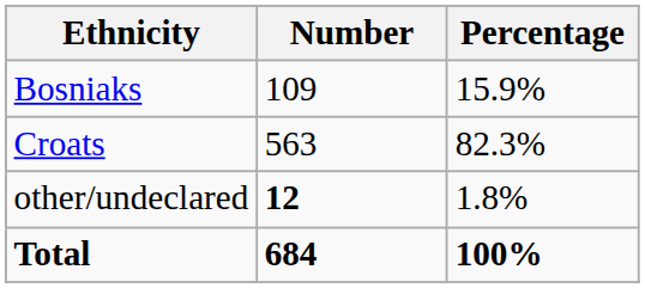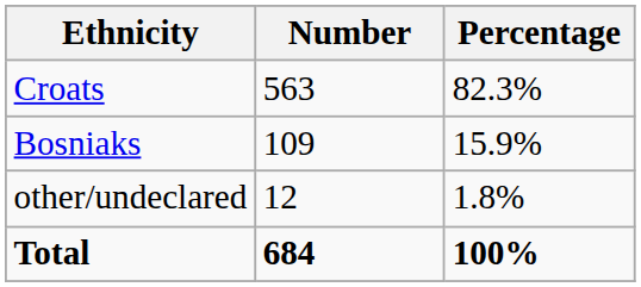 <table class="wikitable">
 <tr>
 <th width="100px">Ethnicity</th>
 <th width="80px">Number</th>
 <th width="80px">Percentage</th>
 </tr>
 <tr>
+<td><a href='#'>Croats</a></td>
+<td>563</td>
+<td>82.3%</td>
+</tr>
+<tr>
 <td><a href='#'>Bosniaks</a></td>
 <td>109</td>
 <td>15.9%</td>
 </tr>
 <tr>
-<td><a href='#'>Croats</a></td>
-<td>563</td>
-<td>82.3%</td>
-</tr>
-<tr>
 <td>other/undeclared</td>
-<td><strong>12</strong></td>
+<td>12</td>
 <td>1.8%</td>
 </tr>
 <tr>
 <td><strong>Total</strong></td>
 <td><strong>684</strong></td>
 <td><strong>100%</strong></td>
 </tr>
 </table>
